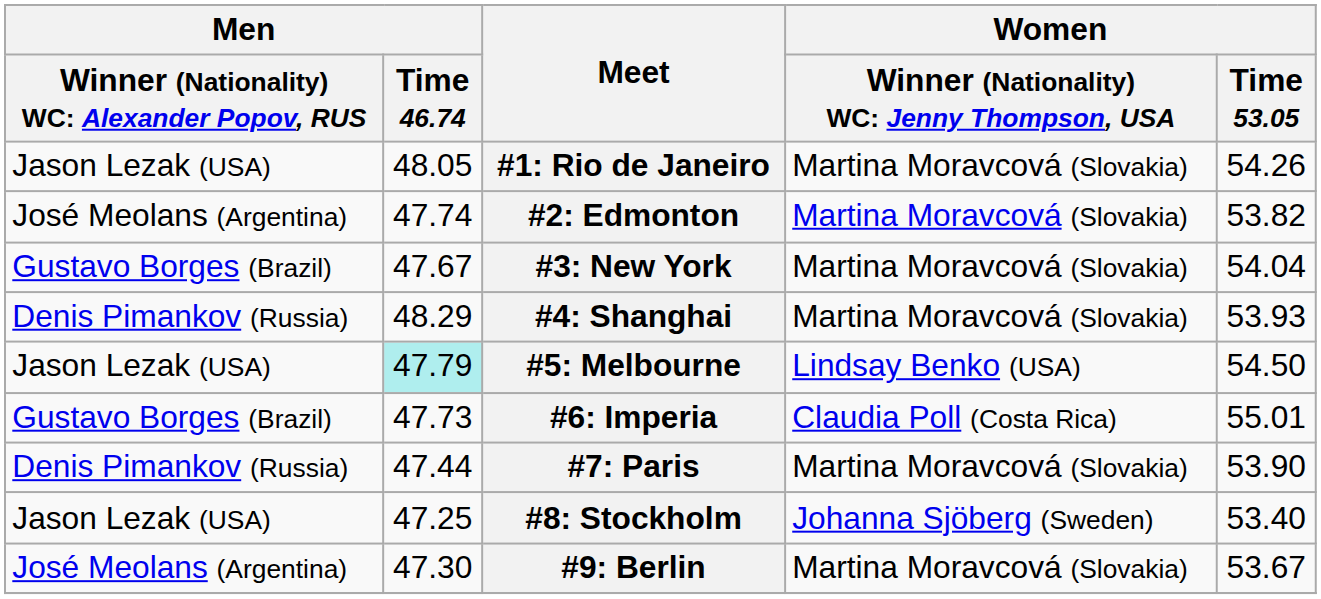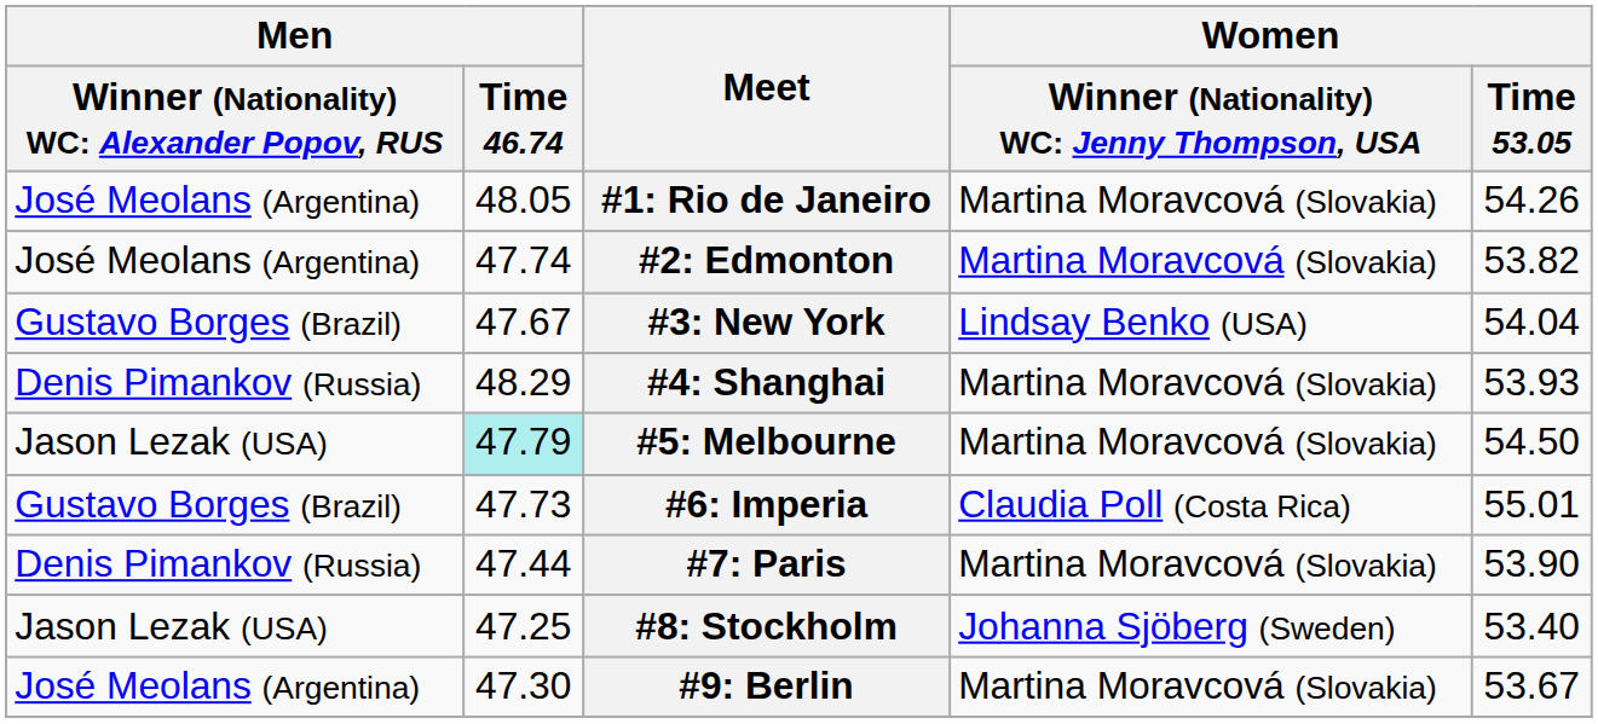 <table class=wikitable width="75%">
 <tr>
 <th colspan="2">Men</th>
 <th rowspan="2">Meet</th>
 <th colspan="2">Women</th>
 </tr>
 <tr>
 <th>Winner <small>(Nationality)<br> WC: <em><a href='#'>Alexander Popov</a>, RUS</em></small></th>
 <th>Time <br><small> <em>46.74</em> </small></th>
 <th>Winner <small>(Nationality)<br>WC: <em><a href='#'>Jenny Thompson</a>, USA</em></small></th>
 <th>Time<br><small><em>53.05</em></small></th>
 </tr>
 <tr>
-<td> Jason Lezak <small>(USA)</small></td>
+<td> <a href='#'>José Meolans</a> <small>(Argentina)</small></td>
 <td align=center>48.05</td>
 <th>#1: Rio de Janeiro</th>
 <td> Martina Moravcová <small>(Slovakia)</small></td>
 <td align=center>54.26</td>
 </tr>
 <tr>
 <td> José Meolans <small>(Argentina)</small></td>
 <td align=center>47.74</td>
 <th>#2: Edmonton</th>
 <td> <a href='#'>Martina Moravcová</a> <small>(Slovakia)</small></td>
 <td align=center>53.82</td>
 </tr>
 <tr>
 <td> <a href='#'>Gustavo Borges</a> <small>(Brazil)</small></td>
 <td align=center>47.67</td>
 <th>#3: New York</th>
-<td> Martina Moravcová <small>(Slovakia)</small></td>
+<td> <a href='#'>Lindsay Benko</a> <small>(USA)</small></td>
 <td align=center>54.04</td>
 </tr>
 <tr>
 <td> <a href='#'>Denis Pimankov</a> <small>(Russia)</small></td>
 <td align=center>48.29</td>
 <th>#4: Shanghai</th>
 <td> Martina Moravcová <small>(Slovakia)</small></td>
 <td align=center>53.93</td>
 </tr>
 <tr>
 <td> Jason Lezak <small>(USA)</small></td>
 <td align=center style="background: paleturquoise;">47.79</td>
 <th>#5: Melbourne</th>
-<td> <a href='#'>Lindsay Benko</a> <small>(USA)</small></td>
+<td> Martina Moravcová <small>(Slovakia)</small></td>
 <td align=center>54.50</td>
 </tr>
 <tr>
 <td> <a href='#'>Gustavo Borges</a> <small>(Brazil)</small></td>
 <td align=center>47.73</td>
 <th>#6: Imperia</th>
 <td> <a href='#'>Claudia Poll</a> <small>(Costa Rica)</small></td>
 <td align=center>55.01</td>
 </tr>
 <tr>
 <td> <a href='#'>Denis Pimankov</a> <small>(Russia)</small></td>
 <td align=center>47.44</td>
 <th>#7: Paris</th>
 <td> Martina Moravcová <small>(Slovakia)</small></td>
 <td align=center>53.90</td>
 </tr>
 <tr>
 <td> Jason Lezak <small>(USA)</small></td>
 <td align=center>47.25</td>
 <th>#8: Stockholm</th>
 <td> <a href='#'>Johanna Sjöberg</a> <small>(Sweden)</small></td>
 <td align=center>53.40</td>
 </tr>
 <tr>
 <td> <a href='#'>José Meolans</a> <small>(Argentina)</small></td>
 <td align=center>47.30</td>
 <th>#9: Berlin</th>
 <td> Martina Moravcová <small>(Slovakia)</small></td>
 <td align=center>53.67</td>
 </tr>
 <tr>
 </tr>
 </table>
